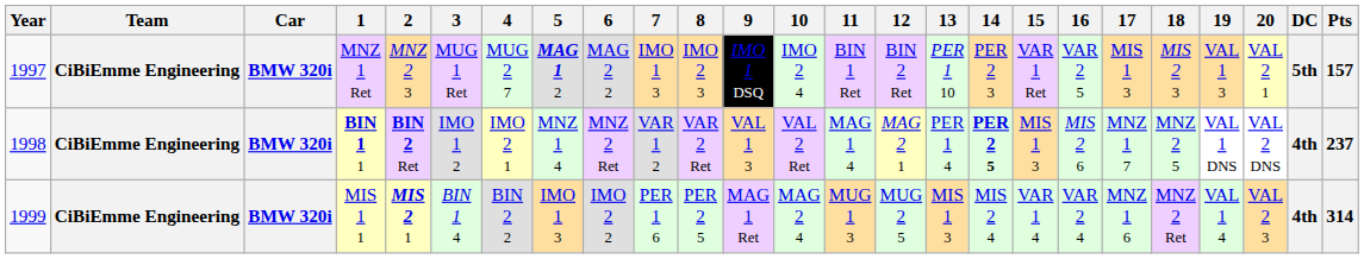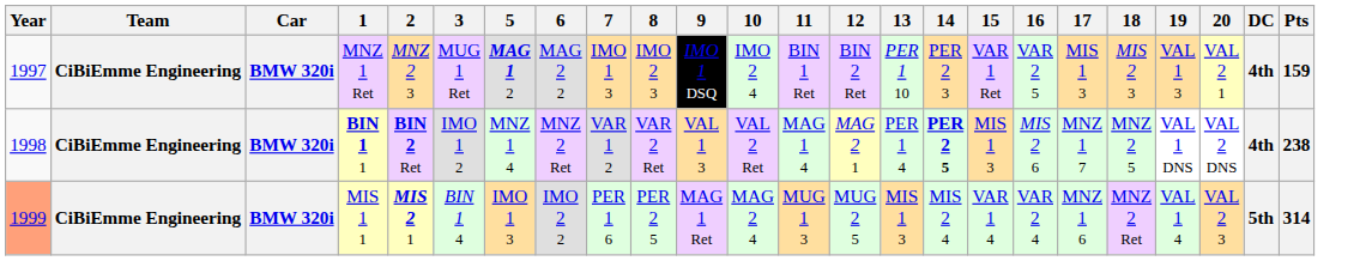 <table class="wikitable" style="text-align:center; font-size:85%">
 <tr>
 <th>Year</th>
 <th>Team</th>
 <th>Car</th>
 <th>1</th>
 <th>2</th>
 <th>3</th>
-<th>4</th>
 <th>5</th>
 <th>6</th>
 <th>7</th>
 <th>8</th>
 <th>9</th>
 <th>10</th>
 <th>11</th>
 <th>12</th>
 <th>13</th>
 <th>14</th>
 <th>15</th>
 <th>16</th>
 <th>17</th>
 <th>18</th>
 <th>19</th>
 <th>20</th>
 <th>DC</th>
 <th>Pts</th>
 </tr>
 <tr>
 <td><a href='#'>1997</a></td>
 <th>CiBiEmme Engineering</th>
 <th><a href='#'>BMW 320i</a></th>
 <td style="background:#EFCFFF;"><a href='#'>MNZ<br>1</a><br><small>Ret</small></td>
 <td style="background:#FFDF9F;"><em><a href='#'>MNZ<br>2</a></em><br><small>3</small></td>
 <td style="background:#EFCFFF;"><a href='#'>MUG<br>1</a><br><small>Ret</small></td>
-<td style="background:#DFFFDF;"><a href='#'>MUG<br>2</a><br><small>7</small></td>
 <td style="background:#DFDFDF;"><strong><em><a href='#'>MAG<br>1</a></em></strong><br><small>2</small></td>
 <td style="background:#DFDFDF;"><a href='#'>MAG<br>2</a><br><small>2</small></td>
 <td style="background:#FFDF9F;"><a href='#'>IMO<br>1</a><br><small>3</small></td>
 <td style="background:#FFDF9F;"><a href='#'>IMO<br>2</a><br><small>3</small></td>
 <td style="background:black; color:white"><em><a href='#'><span>IMO<br>1</span></a></em><br><small>DSQ</small></td>
 <td style="background:#DFFFDF;"><a href='#'>IMO<br>2</a><br><small>4</small></td>
 <td style="background:#EFCFFF;"><a href='#'>BIN<br>1</a><br><small>Ret</small></td>
 <td style="background:#EFCFFF;"><a href='#'>BIN<br>2</a><br><small>Ret</small></td>
 <td style="background:#DFFFDF;"><em><a href='#'>PER<br>1</a></em><br><small>10</small></td>
 <td style="background:#FFDF9F;"><a href='#'>PER<br>2</a><br><small>3</small></td>
 <td style="background:#EFCFFF;"><a href='#'>VAR<br>1</a><br><small>Ret</small></td>
 <td style="background:#DFFFDF;"><a href='#'>VAR<br>2</a><br><small>5</small></td>
 <td style="background:#FFDF9F;"><a href='#'>MIS<br>1</a><br><small>3</small></td>
 <td style="background:#FFDF9F;"><em><a href='#'>MIS<br>2</a></em><br><small>3</small></td>
 <td style="background:#FFDF9F;"><a href='#'>VAL<br>1</a><br><small>3</small></td>
 <td style="background:#FFFFBF;"><a href='#'>VAL<br>2</a><br><small>1</small></td>
-<th>5th</th>
-<th>157</th>
+<th>4th</th>
+<th>159</th>
 </tr>
 <tr>
 <td><a href='#'>1998</a></td>
 <th>CiBiEmme Engineering</th>
 <th><a href='#'>BMW 320i</a></th>
 <td style="background:#FFFFBF;"><strong><a href='#'>BIN<br>1</a></strong><br><small>1</small></td>
 <td style="background:#EFCFFF;"><strong><a href='#'>BIN<br>2</a></strong><br><small>Ret</small></td>
 <td style="background:#DFDFDF;"><a href='#'>IMO<br>1</a><br><small>2</small></td>
-<td style="background:#FFFFBF;"><a href='#'>IMO<br>2</a><br><small>1</small></td>
 <td style="background:#DFFFDF;"><a href='#'>MNZ<br>1</a><br><small>4</small></td>
 <td style="background:#EFCFFF;"><a href='#'>MNZ<br>2</a><br><small>Ret</small></td>
 <td style="background:#DFDFDF;"><a href='#'>VAR<br>1</a><br><small>2</small></td>
 <td style="background:#EFCFFF;"><a href='#'>VAR<br>2</a><br><small>Ret</small></td>
 <td style="background:#FFDF9F;"><a href='#'>VAL<br>1</a><br><small>3</small></td>
 <td style="background:#EFCFFF;"><a href='#'>VAL<br>2</a><br><small>Ret</small></td>
 <td style="background:#DFFFDF;"><a href='#'>MAG<br>1</a><br><small>4</small></td>
 <td style="background:#FFFFBF;"><em><a href='#'>MAG<br>2</a></em><br><small>1</small></td>
 <td style="background:#DFFFDF;"><a href='#'>PER<br>1</a><br><small>4</small></td>
 <td style="background:#DFFFDF;"><strong><a href='#'>PER<br>2</a><br><small>5</small></strong></td>
 <td style="background:#FFDF9F;"><a href='#'>MIS<br>1</a><br><small>3</small></td>
 <td style="background:#DFFFDF;"><em><a href='#'>MIS<br>2</a></em><br><small>6</small></td>
 <td style="background:#DFFFDF;"><a href='#'>MNZ<br>1</a><br><small>7</small></td>
 <td style="background:#DFFFDF;"><a href='#'>MNZ<br>2</a><br><small>5</small></td>
 <td style="background:#FFFFFF;"><a href='#'>VAL<br>1</a><br><small>DNS</small></td>
 <td style="background:#FFFFFF;"><a href='#'>VAL<br>2</a><br><small>DNS</small></td>
 <th>4th</th>
-<th>237</th>
+<th>238</th>
 </tr>
 <tr>
-<td><a href='#'>1999</a></td>
+<td style="background: lightsalmon;"><a href='#'>1999</a></td>
 <th>CiBiEmme Engineering</th>
 <th><a href='#'>BMW 320i</a></th>
 <td style="background:#FFFFBF;"><a href='#'>MIS<br>1</a><br><small>1</small></td>
 <td style="background:#FFFFBF;"><strong><em><a href='#'>MIS<br>2</a></em></strong><br><small>1</small></td>
 <td style="background:#DFFFDF;"><em><a href='#'>BIN<br>1</a></em><br><small>4</small></td>
-<td style="background:#DFDFDF;"><a href='#'>BIN<br>2</a><br><small>2</small></td>
 <td style="background:#FFDF9F;"><a href='#'>IMO<br>1</a><br><small>3</small></td>
 <td style="background:#DFDFDF;"><a href='#'>IMO<br>2</a><br><small>2</small></td>
 <td style="background:#DFFFDF;"><a href='#'>PER<br>1</a><br><small>6</small></td>
 <td style="background:#DFFFDF;"><a href='#'>PER<br>2</a><br><small>5</small></td>
 <td style="background:#EFCFFF;"><a href='#'>MAG<br>1</a><br><small>Ret</small></td>
 <td style="background:#DFFFDF;"><a href='#'>MAG<br>2</a><br><small>4</small></td>
 <td style="background:#FFDF9F;"><a href='#'>MUG<br>1</a><br><small>3</small></td>
 <td style="background:#DFFFDF;"><a href='#'>MUG<br>2</a><br><small>5</small></td>
 <td style="background:#FFDF9F;"><a href='#'>MIS<br>1</a><br><small>3</small></td>
 <td style="background:#DFFFDF;"><a href='#'>MIS<br>2</a><br><small>4</small></td>
 <td style="background:#DFFFDF;"><a href='#'>VAR<br>1</a><br><small>4</small></td>
 <td style="background:#DFFFDF;"><a href='#'>VAR<br>2</a><br><small>4</small></td>
 <td style="background:#DFFFDF;"><a href='#'>MNZ<br>1</a><br><small>6</small></td>
 <td style="background:#EFCFFF;"><a href='#'>MNZ<br>2</a><br><small>Ret</small></td>
 <td style="background:#DFFFDF;"><a href='#'>VAL<br>1</a><br><small>4</small></td>
 <td style="background:#FFDF9F;"><a href='#'>VAL<br>2</a><br><small>3</small></td>
-<th>4th</th>
+<th>5th</th>
 <th>314</th>
 </tr>
 </table>
